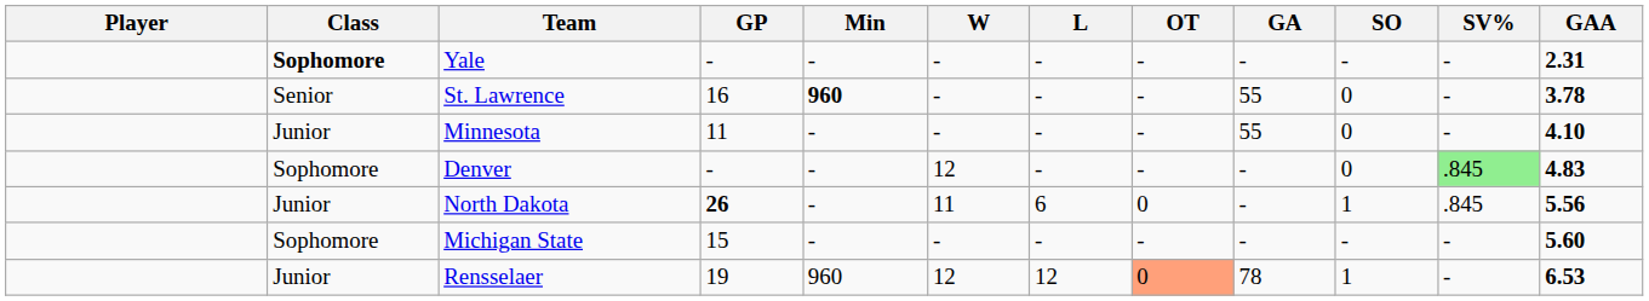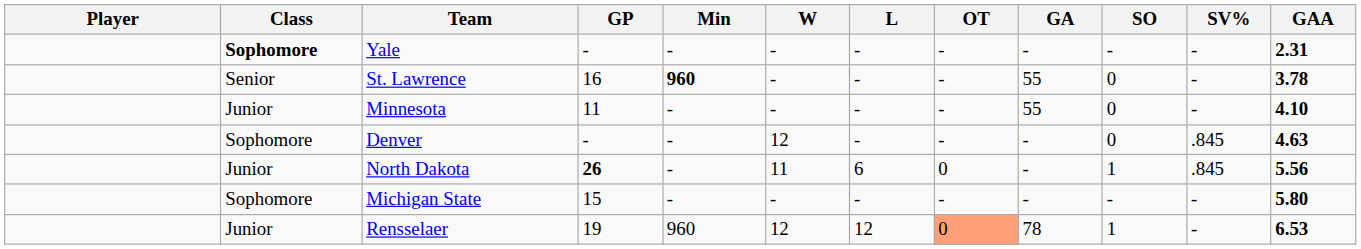 <table class="wikitable sortable">
 <tr>
 <th style="width: 11em;">Player</th>
 <th style="width: 7em;">Class</th>
 <th style="width: 11em;">Team</th>
 <th style="width: 4em;">GP</th>
 <th style="width: 5em;">Min</th>
 <th style="width: 4em;">W</th>
 <th style="width: 4em;">L</th>
 <th style="width: 4em;">OT</th>
 <th style="width: 4em;">GA</th>
 <th style="width: 4em;">SO</th>
 <th style="width: 4em;">SV%</th>
 <th style="width: 4em;">GAA</th>
 </tr>
 <tr>
 <td></td>
 <td><strong>Sophomore</strong></td>
 <td><a href='#'>Yale</a></td>
 <td>-</td>
 <td>-</td>
 <td>-</td>
 <td>-</td>
 <td>-</td>
 <td>-</td>
 <td>-</td>
 <td>-</td>
 <td><strong>2.31</strong></td>
 </tr>
 <tr>
 <td></td>
 <td>Senior</td>
 <td><a href='#'>St. Lawrence</a></td>
 <td>16</td>
 <td><strong>960</strong></td>
 <td>-</td>
 <td>-</td>
 <td>-</td>
 <td>55</td>
 <td>0</td>
 <td>-</td>
 <td><strong>3.78</strong></td>
 </tr>
 <tr>
 <td></td>
 <td>Junior</td>
 <td><a href='#'>Minnesota</a></td>
 <td>11</td>
 <td>-</td>
 <td>-</td>
 <td>-</td>
 <td>-</td>
 <td>55</td>
 <td>0</td>
 <td>-</td>
 <td><strong>4.10</strong></td>
 </tr>
 <tr>
 <td></td>
 <td>Sophomore</td>
 <td><a href='#'>Denver</a></td>
 <td>-</td>
 <td>-</td>
 <td>12</td>
 <td>-</td>
 <td>-</td>
 <td>-</td>
 <td>0</td>
-<td style="background: lightgreen;">.845</td>
-<td><strong>4.83</strong></td>
+<td>.845</td>
+<td><strong>4.63</strong></td>
 </tr>
 <tr>
 <td></td>
 <td>Junior</td>
 <td><a href='#'>North Dakota</a></td>
 <td><strong>26</strong></td>
 <td>-</td>
 <td>11</td>
 <td>6</td>
 <td>0</td>
 <td>-</td>
 <td>1</td>
 <td>.845</td>
 <td><strong>5.56</strong></td>
 </tr>
 <tr>
 <td></td>
 <td>Sophomore</td>
 <td><a href='#'>Michigan State</a></td>
 <td>15</td>
 <td>-</td>
 <td>-</td>
 <td>-</td>
 <td>-</td>
 <td>-</td>
 <td>-</td>
 <td>-</td>
-<td><strong>5.60</strong></td>
+<td><strong>5.80</strong></td>
 </tr>
 <tr>
 <td></td>
 <td>Junior</td>
 <td><a href='#'>Rensselaer</a></td>
 <td>19</td>
 <td>960</td>
 <td>12</td>
 <td>12</td>
 <td style="background: lightsalmon;">0</td>
 <td>78</td>
 <td>1</td>
 <td>-</td>
 <td><strong>6.53</strong></td>
 </tr>
 </table>
